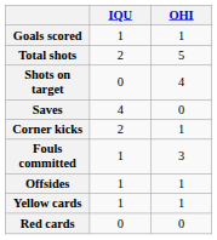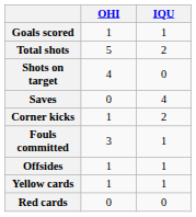 <table class="wikitable plainrowheaders" style="text-align:center">
 <tr>
 <th scope="col" style="width:100px"></th>
+<th scope="col" style="width:70px"><a href='#'>OHI</a></th>
 <th scope="col" style="width:70px"><a href='#'>IQU</a></th>
-<th scope="col" style="width:70px"><a href='#'>OHI</a></th>
 </tr>
 <tr>
 <th scope=row>Goals scored</th>
 <td>1</td>
 <td>1</td>
 </tr>
 <tr>
 <th scope=row>Total shots</th>
+<td>5</td>
 <td>2</td>
-<td>5</td>
 </tr>
 <tr>
 <th scope=row>Shots on target</th>
+<td>4</td>
+<td>0</td>
+</tr>
+<tr>
+<th scope=row>Saves</th>
 <td>0</td>
 <td>4</td>
 </tr>
 <tr>
-<th scope=row>Saves</th>
-<td>4</td>
-<td>0</td>
-</tr>
-<tr>
 <th scope=row>Corner kicks</th>
+<td>1</td>
 <td>2</td>
-<td>1</td>
 </tr>
 <tr>
 <th scope=row>Fouls committed</th>
+<td>3</td>
 <td>1</td>
-<td>3</td>
 </tr>
 <tr>
 <th scope=row>Offsides</th>
 <td>1</td>
 <td>1</td>
 </tr>
 <tr>
 <th scope=row>Yellow cards</th>
 <td>1</td>
 <td>1</td>
 </tr>
 <tr>
 <th scope=row>Red cards</th>
 <td>0</td>
 <td>0</td>
 </tr>
 </table>
